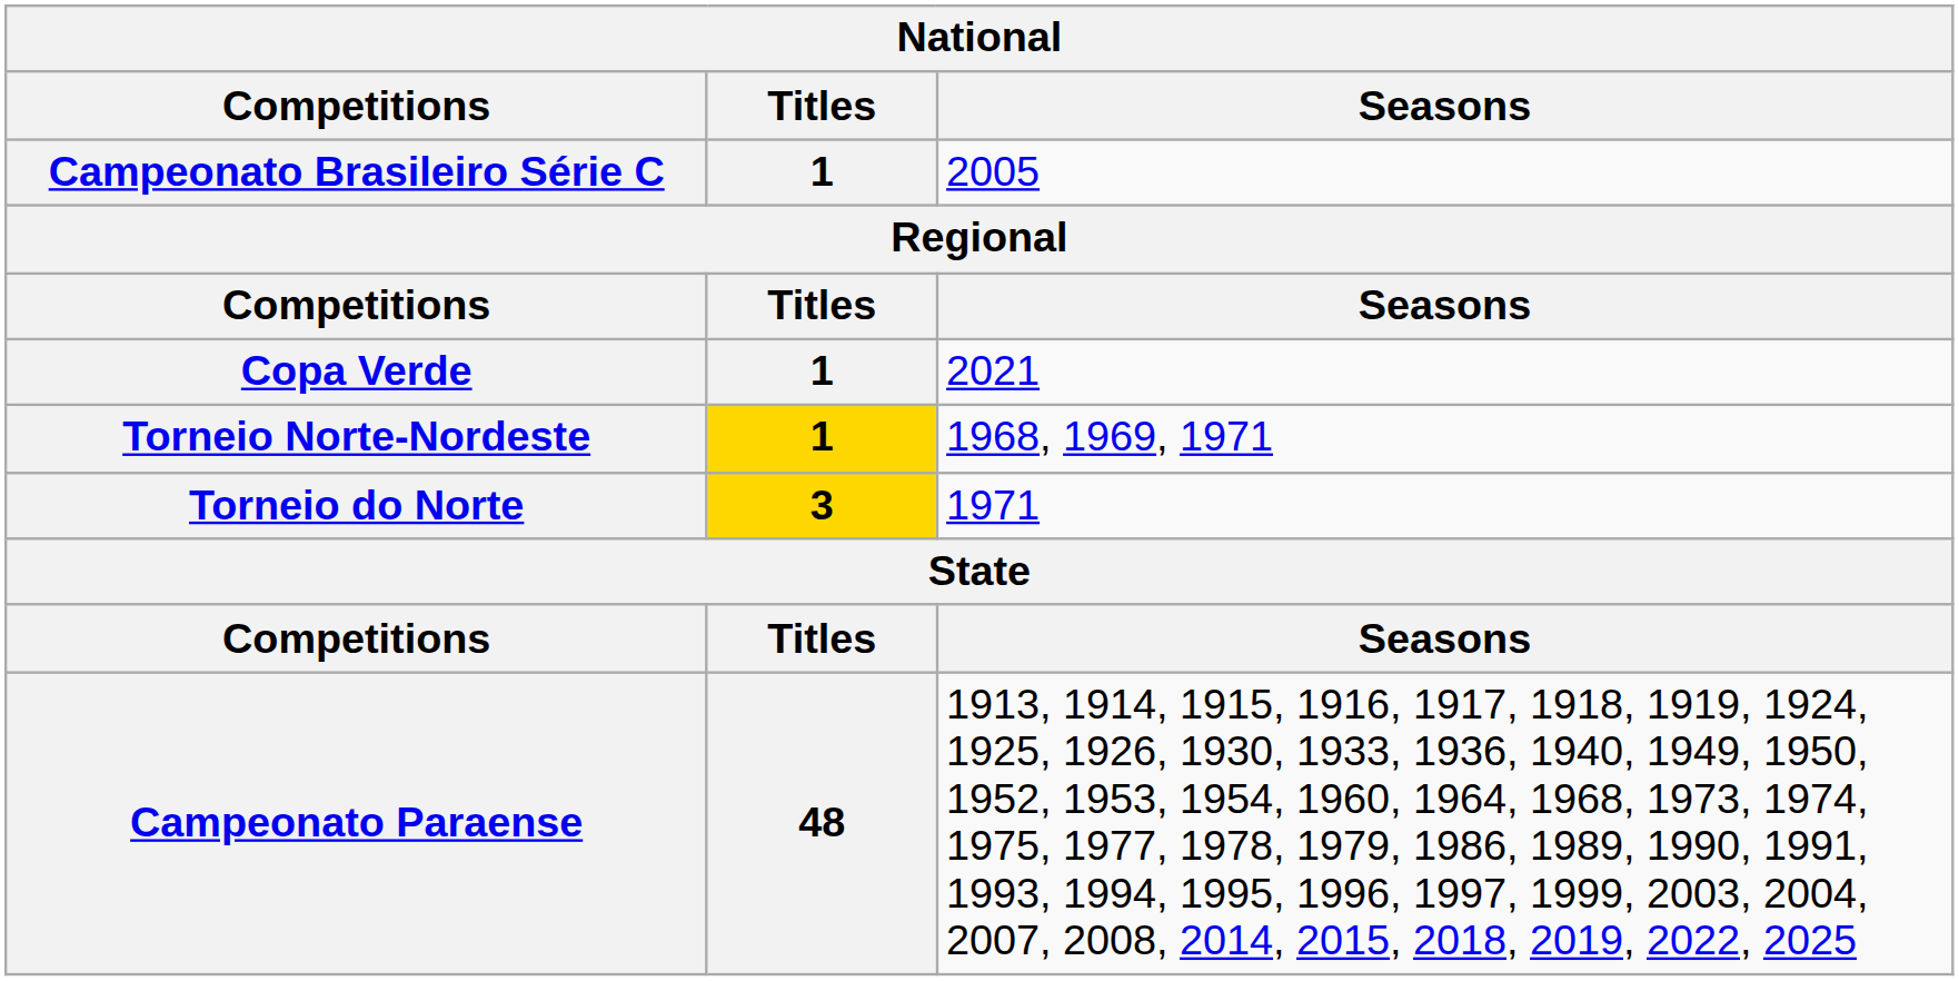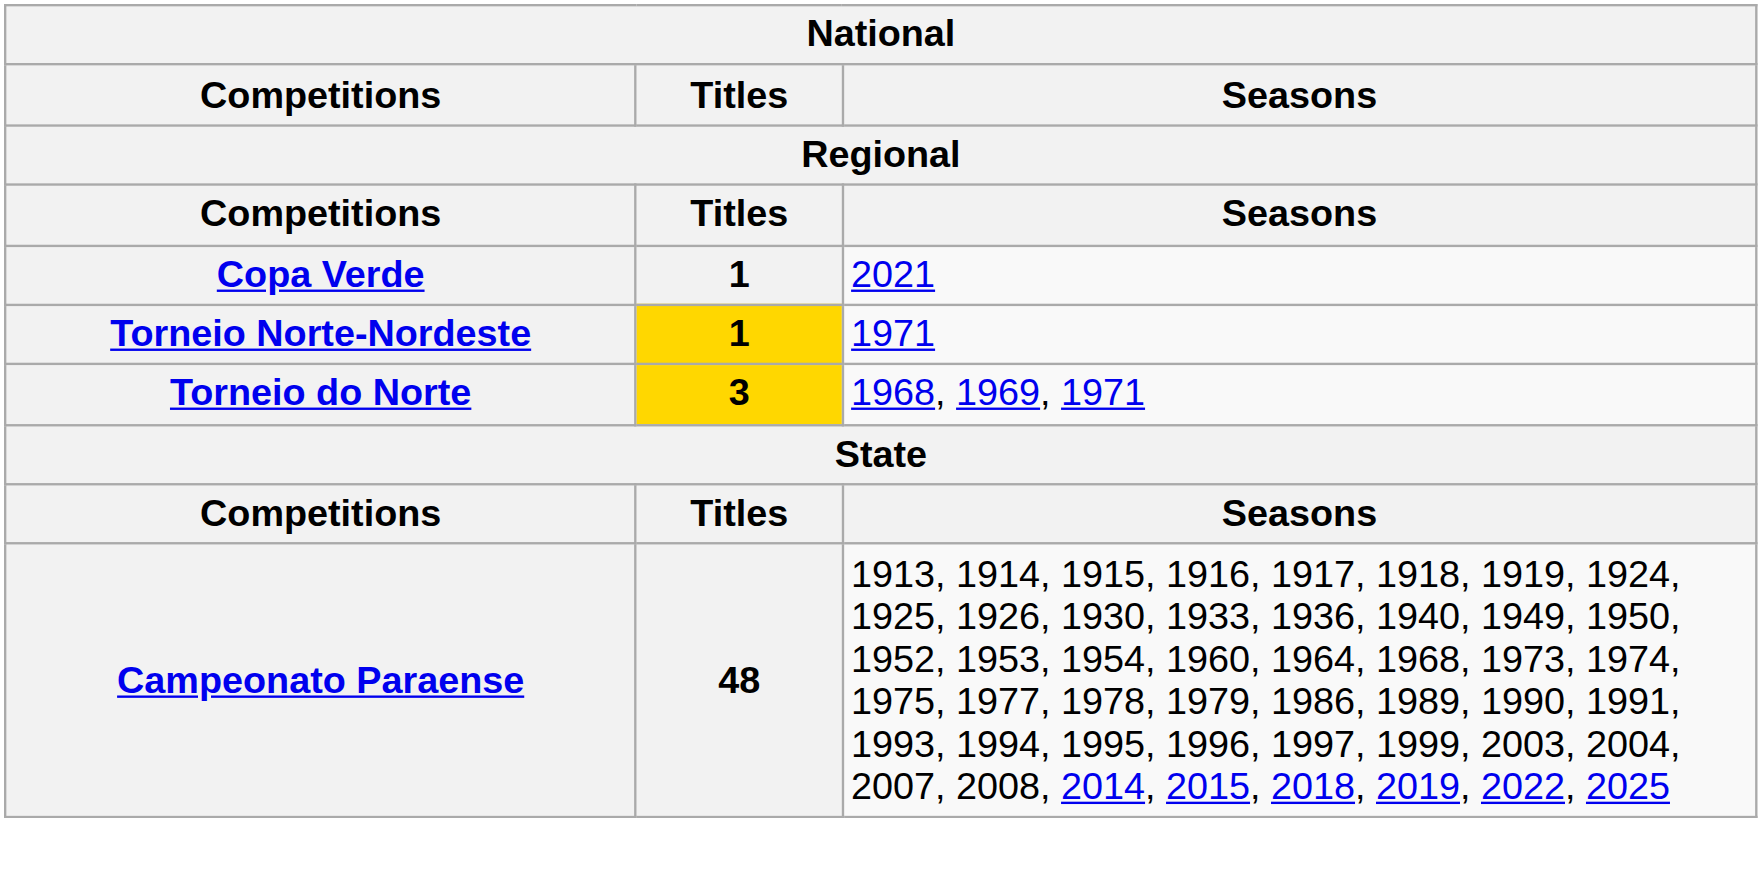 <table class="wikitable">
 <tr>
 <th colspan="3">National</th>
 </tr>
 <tr>
 <th style="width:260px">Competitions</th>
 <th style="width:80px">Titles</th>
 <th style="width:380px">Seasons</th>
-</tr>
-<tr>
-<th style="text-align:center"><a href='#'>Campeonato Brasileiro Série C</a></th>
-<th style="text-align:center">1</th>
-<td align="left"><a href='#'>2005</a></td>
 </tr>
 <tr>
 <th colspan="3">Regional</th>
 </tr>
 <tr>
 <th>Competitions</th>
 <th>Titles</th>
 <th>Seasons</th>
 </tr>
 <tr>
 <th><a href='#'>Copa Verde</a></th>
 <th style="text-align:center">1</th>
 <td align="left"><a href='#'>2021</a></td>
 </tr>
 <tr>
 <th><a href='#'>Torneio Norte-Nordeste</a></th>
 <td bgcolor="gold" style="text-align:center"><strong>1</strong></td>
-<td align="left"><a href='#'>1968</a>, <a href='#'>1969</a>, <a href='#'>1971</a></td>
+<td align="left"><a href='#'>1971</a></td>
 </tr>
 <tr>
 <th><a href='#'>Torneio do Norte</a></th>
 <td bgcolor="gold" style="text-align:center"><strong>3</strong></td>
-<td align="left"><a href='#'>1971</a></td>
+<td align="left"><a href='#'>1968</a>, <a href='#'>1969</a>, <a href='#'>1971</a></td>
 </tr>
 <tr>
 <th colspan="3">State</th>
 </tr>
 <tr>
 <th>Competitions</th>
 <th>Titles</th>
 <th>Seasons</th>
 </tr>
 <tr>
 <th style="text-align:center"><a href='#'>Campeonato Paraense</a></th>
 <th style="text-align:center">48</th>
 <td align="left">1913, 1914, 1915, 1916, 1917, 1918, 1919, 1924, 1925, 1926, 1930, 1933, 1936, 1940, 1949, 1950, 1952, 1953, 1954, 1960, 1964, 1968, 1973, 1974, 1975, 1977, 1978, 1979, 1986, 1989, 1990, 1991, 1993, 1994, 1995, 1996, 1997, 1999, 2003, 2004, 2007, 2008, <a href='#'>2014</a>, <a href='#'>2015</a>, <a href='#'>2018</a>, <a href='#'>2019</a>, <a href='#'>2022</a>, <a href='#'>2025</a></td>
 </tr>
 </table>
